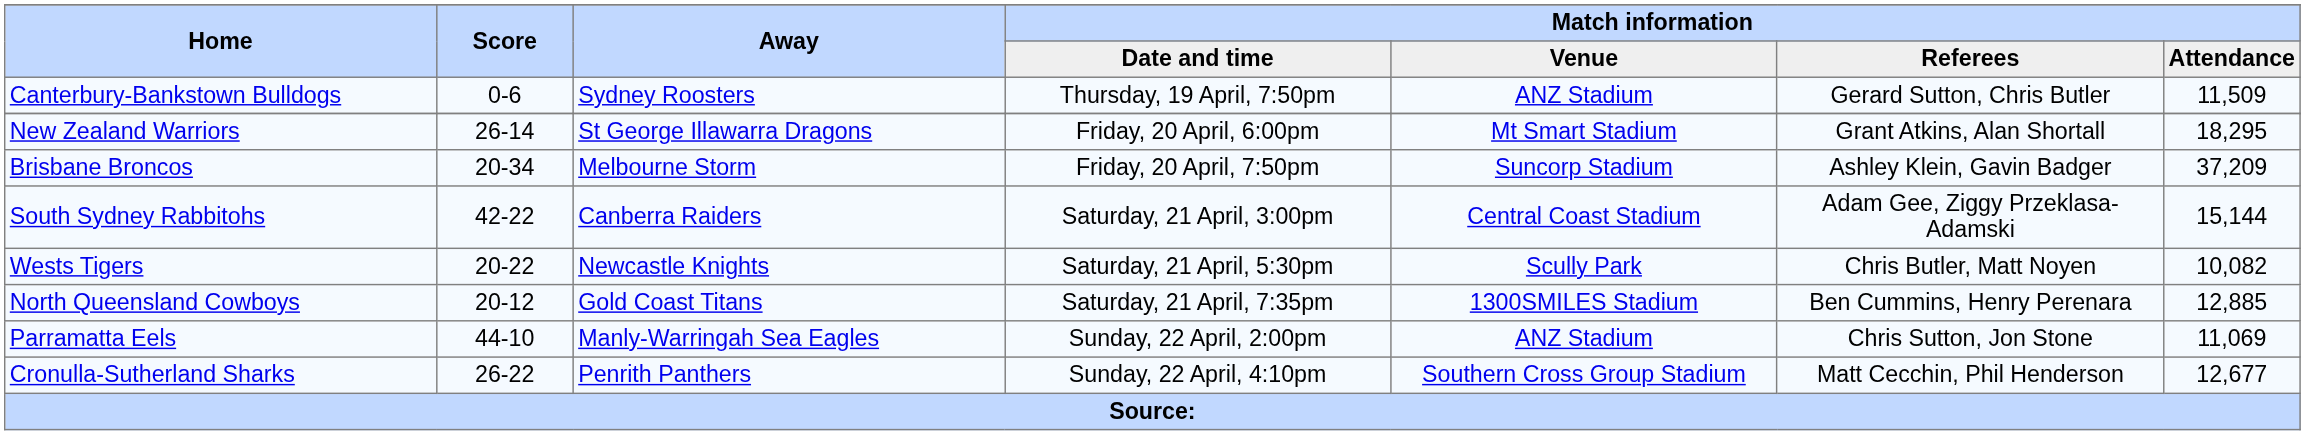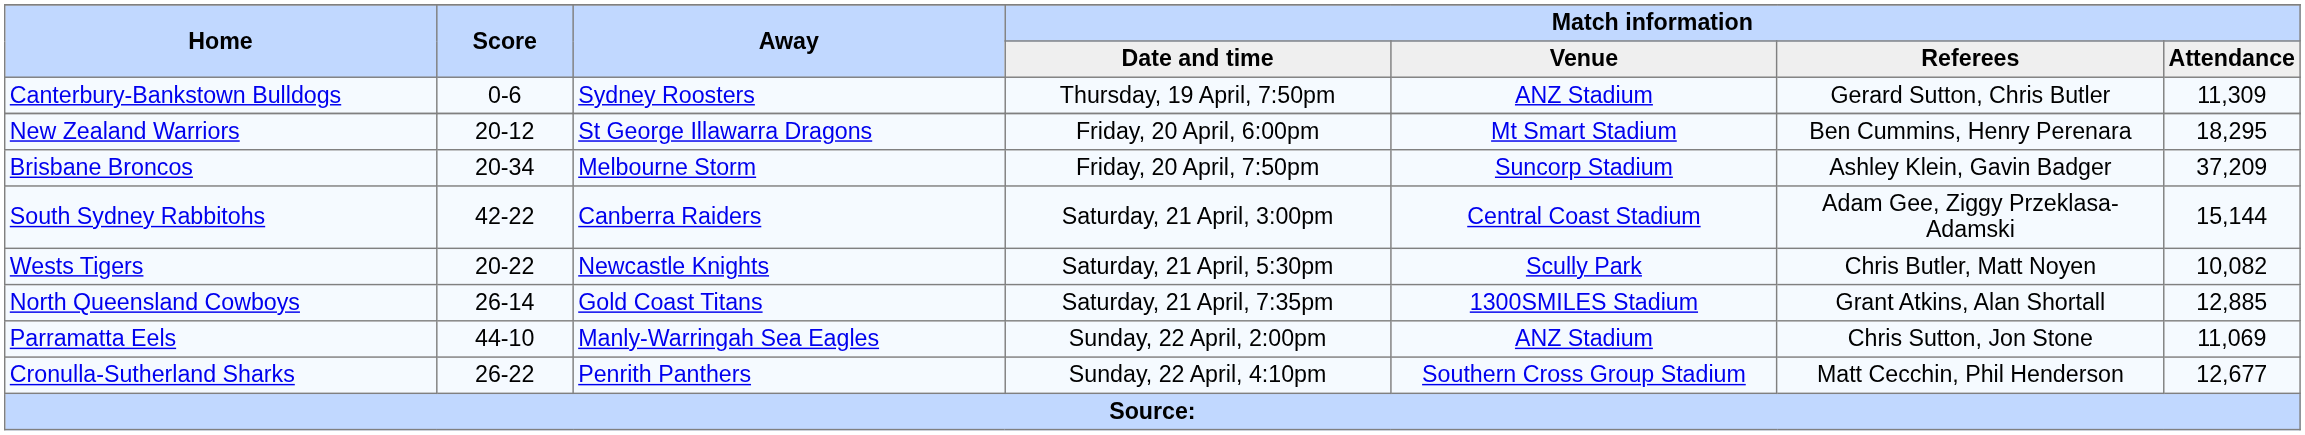 <table border="1" cellpadding="3" cellspacing="0" style="border-collapse:collapse; text-align:center; width:100%;">
 <tr style="background:#c1d8ff;">
 </tr>
 <tr style="background:#c1d8ff;">
 <th rowspan="2" style="width:19%;">Home</th>
 <th rowspan="2" style="width:6%;">Score</th>
 <th rowspan="2" style="width:19%;">Away</th>
 <th colspan="6">Match information</th>
 </tr>
 <tr style="background:#efefef;">
 <th width="17%">Date and time</th>
 <th width="17%">Venue</th>
 <th width="17%">Referees</th>
 <th width="5%">Attendance</th>
 </tr>
 <tr style="text-align:center; background:#f5faff;">
 <td align="left"> <a href='#'>Canterbury-Bankstown Bulldogs</a></td>
 <td>0-6</td>
 <td align="left"> <a href='#'>Sydney Roosters</a></td>
 <td>Thursday, 19 April, 7:50pm</td>
 <td><a href='#'>ANZ Stadium</a></td>
 <td>Gerard Sutton, Chris Butler</td>
-<td>11,509</td>
+<td>11,309</td>
 </tr>
 <tr style="background:#c1d8ff;">
 </tr>
 <tr style="text-align:center; background:#f5faff;">
 <td align="left"> <a href='#'>New Zealand Warriors</a></td>
-<td>26-14</td>
+<td>20-12</td>
 <td align="left"> <a href='#'>St George Illawarra Dragons</a></td>
 <td>Friday, 20 April, 6:00pm</td>
 <td><a href='#'>Mt Smart Stadium</a></td>
-<td>Grant Atkins, Alan Shortall</td>
+<td>Ben Cummins, Henry Perenara</td>
 <td>18,295</td>
 </tr>
 <tr style="text-align:center; background:#f5faff;">
 <td align="left"> <a href='#'>Brisbane Broncos</a></td>
 <td>20-34</td>
 <td align="left"> <a href='#'>Melbourne Storm</a></td>
 <td>Friday, 20 April, 7:50pm</td>
 <td><a href='#'>Suncorp Stadium</a></td>
 <td>Ashley Klein, Gavin Badger</td>
 <td>37,209</td>
 </tr>
 <tr style="text-align:center; background:#f5faff;">
 <td align="left"> <a href='#'>South Sydney Rabbitohs</a></td>
 <td>42-22</td>
 <td align="left"> <a href='#'>Canberra Raiders</a></td>
 <td>Saturday, 21 April, 3:00pm</td>
 <td><a href='#'>Central Coast Stadium</a></td>
 <td>Adam Gee, Ziggy Przeklasa-Adamski</td>
 <td>15,144</td>
 </tr>
 <tr style="text-align:center; background:#f5faff;">
 <td align="left"> <a href='#'>Wests Tigers</a></td>
 <td>20-22</td>
 <td align="left"> <a href='#'>Newcastle Knights</a></td>
 <td>Saturday, 21 April, 5:30pm</td>
 <td><a href='#'>Scully Park</a></td>
 <td>Chris Butler, Matt Noyen</td>
 <td>10,082</td>
 </tr>
 <tr style="text-align:center; background:#f5faff;">
 <td align="left"> <a href='#'>North Queensland Cowboys</a></td>
-<td>20-12</td>
+<td>26-14</td>
 <td align="left"> <a href='#'>Gold Coast Titans</a></td>
 <td>Saturday, 21 April, 7:35pm</td>
 <td><a href='#'>1300SMILES Stadium</a></td>
-<td>Ben Cummins, Henry Perenara</td>
+<td>Grant Atkins, Alan Shortall</td>
 <td>12,885</td>
 </tr>
 <tr style="text-align:center; background:#f5faff;">
 <td align="left"> <a href='#'>Parramatta Eels</a></td>
 <td>44-10</td>
 <td align="left"> <a href='#'>Manly-Warringah Sea Eagles</a></td>
 <td>Sunday, 22 April, 2:00pm</td>
 <td><a href='#'>ANZ Stadium</a></td>
 <td>Chris Sutton, Jon Stone</td>
 <td>11,069</td>
 </tr>
 <tr style="text-align:center; background:#f5faff;">
 <td align="left"> <a href='#'>Cronulla-Sutherland Sharks</a></td>
 <td>26-22</td>
 <td align="left"> <a href='#'>Penrith Panthers</a></td>
 <td>Sunday, 22 April, 4:10pm</td>
 <td><a href='#'>Southern Cross Group Stadium</a></td>
 <td>Matt Cecchin, Phil Henderson</td>
 <td>12,677</td>
 </tr>
 <tr style="background:#c1d8ff;">
 <th colspan=7>Source:</th>
 </tr>
 </table>
